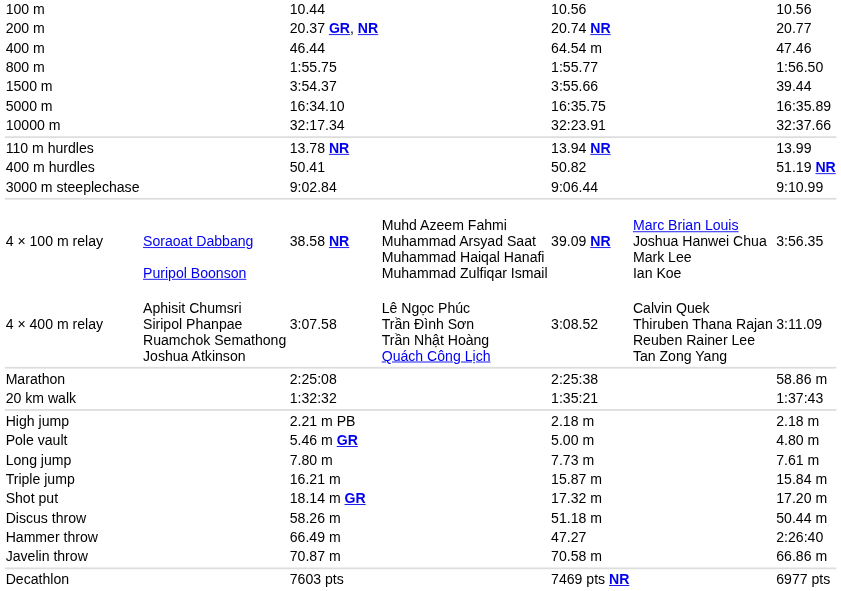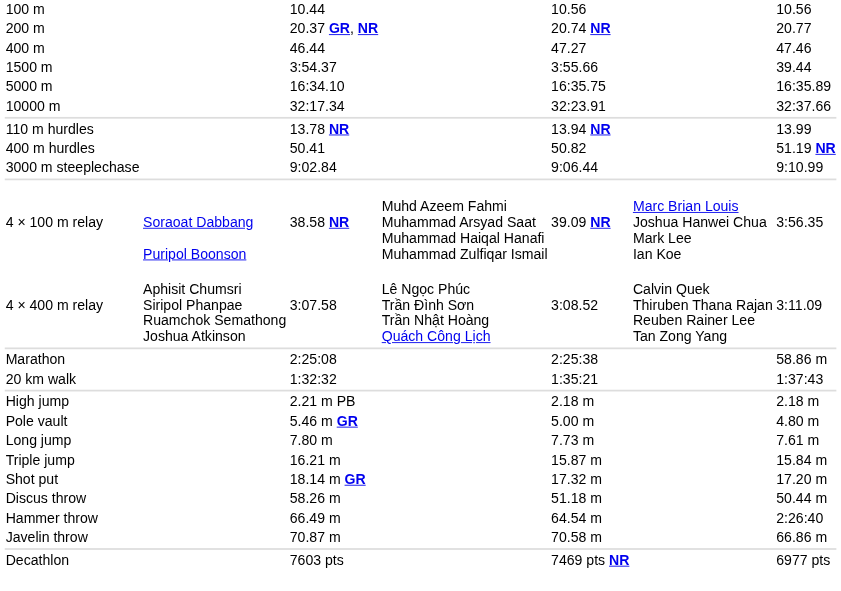 <table>
 <tr>
 <td>100 m</td>
 <td></td>
 <td>10.44</td>
 <td></td>
 <td>10.56</td>
 <td></td>
 <td>10.56</td>
 </tr>
 <tr>
 <td>200 m</td>
 <td></td>
 <td>20.37 <strong><a href='#'>GR</a></strong>, <strong><a href='#'>NR</a></strong></td>
 <td></td>
 <td>20.74 <strong><a href='#'>NR</a></strong></td>
 <td></td>
 <td>20.77</td>
 </tr>
 <tr>
 <td>400 m</td>
 <td></td>
 <td>46.44</td>
 <td></td>
-<td>64.54 m</td>
+<td>47.27</td>
 <td></td>
 <td>47.46</td>
-</tr>
-<tr>
-<td>800 m</td>
-<td></td>
-<td>1:55.75</td>
-<td></td>
-<td>1:55.77</td>
-<td></td>
-<td>1:56.50</td>
 </tr>
 <tr>
 <td>1500 m</td>
 <td></td>
 <td>3:54.37</td>
 <td></td>
 <td>3:55.66</td>
 <td></td>
 <td>39.44</td>
 </tr>
 <tr>
 <td>5000 m</td>
 <td></td>
 <td>16:34.10</td>
 <td></td>
 <td>16:35.75</td>
 <td></td>
 <td>16:35.89</td>
 </tr>
 <tr>
 <td>10000 m</td>
 <td></td>
 <td>32:17.34</td>
 <td></td>
 <td>32:23.91</td>
 <td></td>
 <td>32:37.66</td>
 </tr>
 <tr style="background-color:#dddddd;">
 <td colspan="7"></td>
 </tr>
 <tr>
 <td>110 m hurdles</td>
 <td></td>
 <td>13.78 <strong><a href='#'>NR</a></strong></td>
 <td></td>
 <td>13.94 <strong><a href='#'>NR</a></strong></td>
 <td></td>
 <td>13.99</td>
 </tr>
 <tr>
 <td>400 m hurdles</td>
 <td></td>
 <td>50.41</td>
 <td></td>
 <td>50.82</td>
 <td></td>
 <td>51.19 <strong><a href='#'>NR</a></strong></td>
 </tr>
 <tr>
 <td>3000 m steeplechase</td>
 <td></td>
 <td>9:02.84</td>
 <td></td>
 <td>9:06.44</td>
 <td></td>
 <td>9:10.99</td>
 </tr>
 <tr style="background-color:#dddddd;">
 <td colspan="7"></td>
 </tr>
 <tr>
 <td>4 × 100 m relay</td>
 <td><br><br><a href='#'>Soraoat Dabbang</a><br><br><a href='#'>Puripol Boonson</a></td>
 <td>38.58 <strong><a href='#'>NR</a></strong></td>
 <td><br>Muhd Azeem Fahmi<br>Muhammad Arsyad Saat<br>Muhammad Haiqal Hanafi<br>Muhammad Zulfiqar Ismail</td>
 <td>39.09 <strong><a href='#'>NR</a></strong></td>
 <td><br><a href='#'>Marc Brian Louis</a><br>Joshua Hanwei Chua<br>Mark Lee<br>Ian Koe</td>
 <td>3:56.35</td>
 </tr>
 <tr>
 <td>4 × 400 m relay</td>
 <td><br>Aphisit Chumsri<br>Siripol Phanpae<br>Ruamchok Semathong<br>Joshua Atkinson</td>
 <td>3:07.58</td>
 <td><br>Lê Ngọc Phúc<br>Trần Đình Sơn<br>Trần Nhật Hoàng<br><a href='#'>Quách Công Lịch</a></td>
 <td>3:08.52</td>
 <td><br>Calvin Quek<br>Thiruben Thana Rajan<br>Reuben Rainer Lee<br>Tan Zong Yang</td>
 <td>3:11.09</td>
 </tr>
 <tr style="background-color:#dddddd;">
 <td colspan="7"></td>
 </tr>
 <tr>
 <td>Marathon</td>
 <td></td>
 <td>2:25:08</td>
 <td></td>
 <td>2:25:38</td>
 <td></td>
 <td>58.86 m</td>
 </tr>
 <tr>
 <td>20 km walk</td>
 <td></td>
 <td>1:32:32</td>
 <td></td>
 <td>1:35:21</td>
 <td></td>
 <td>1:37:43</td>
 </tr>
 <tr style="background-color:#dddddd;">
 <td colspan="7"></td>
 </tr>
 <tr>
 <td rowspan=3>High jump</td>
 <td rowspan=3></td>
 <td rowspan=3>2.21 m PB</td>
 <td rowspan=3></td>
 <td rowspan=3>2.18 m</td>
 <td></td>
 <td rowspan=3>2.18 m</td>
 </tr>
 <tr>
 <td></td>
 </tr>
 <tr>
 <td></td>
 </tr>
 <tr>
 <td>Pole vault</td>
 <td></td>
 <td>5.46 m <strong><a href='#'>GR</a></strong></td>
 <td></td>
 <td>5.00 m</td>
 <td></td>
 <td>4.80 m</td>
 </tr>
 <tr>
 <td>Long jump</td>
 <td></td>
 <td>7.80 m</td>
 <td></td>
 <td>7.73 m</td>
 <td></td>
 <td>7.61 m</td>
 </tr>
 <tr>
 <td>Triple jump</td>
 <td></td>
 <td>16.21 m</td>
 <td></td>
 <td>15.87 m</td>
 <td></td>
 <td>15.84 m</td>
 </tr>
 <tr>
 <td>Shot put</td>
 <td></td>
 <td>18.14 m <strong><a href='#'>GR</a></strong></td>
 <td></td>
 <td>17.32 m</td>
 <td></td>
 <td>17.20 m</td>
 </tr>
 <tr>
 <td>Discus throw</td>
 <td></td>
 <td>58.26 m</td>
 <td></td>
 <td>51.18 m</td>
 <td></td>
 <td>50.44 m</td>
 </tr>
 <tr>
 <td>Hammer throw</td>
 <td></td>
 <td>66.49 m</td>
 <td></td>
-<td>47.27</td>
+<td>64.54 m</td>
 <td></td>
 <td>2:26:40</td>
 </tr>
 <tr>
 <td>Javelin throw</td>
 <td></td>
 <td>70.87 m</td>
 <td></td>
 <td>70.58 m</td>
 <td></td>
 <td>66.86 m</td>
 </tr>
 <tr style="background-color:#dddddd;">
 <td colspan="7"></td>
 </tr>
 <tr>
 <td>Decathlon</td>
 <td></td>
 <td>7603 pts</td>
 <td></td>
 <td>7469 pts <strong><a href='#'>NR</a></strong></td>
 <td></td>
 <td>6977 pts</td>
 </tr>
 </table>
